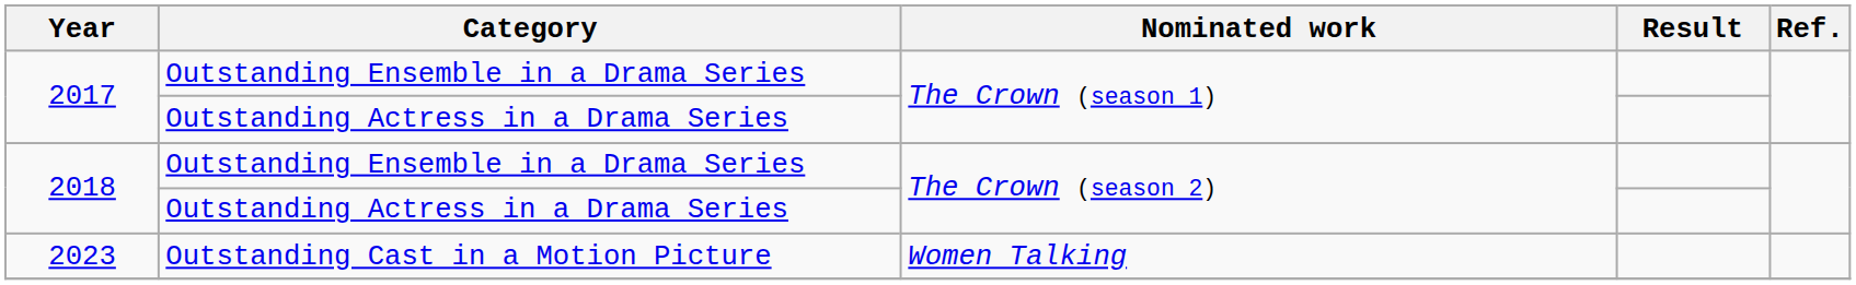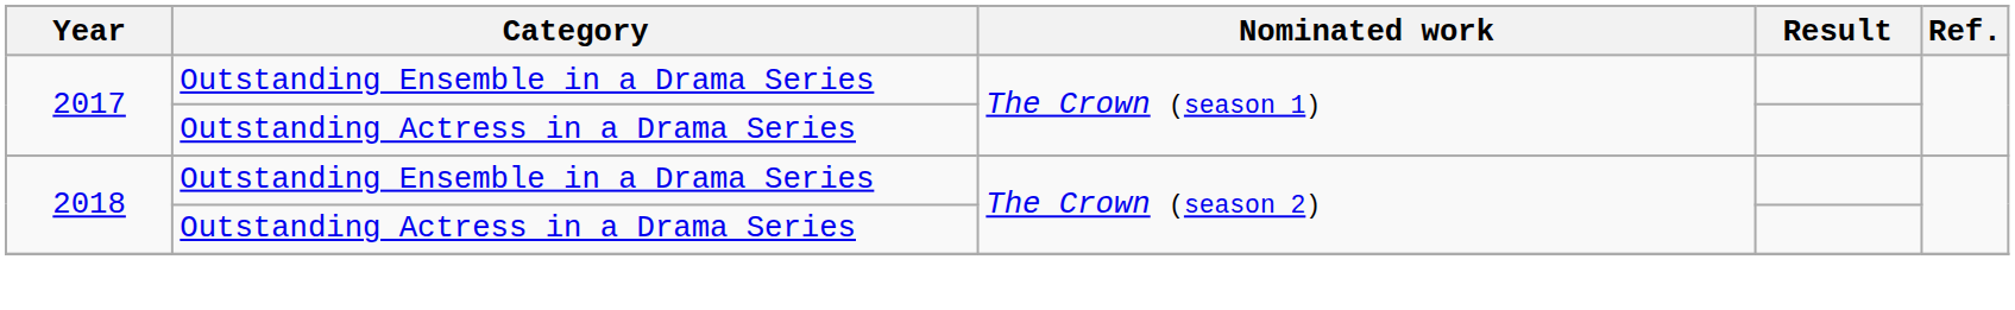 <table class=wikitable>
 <tr>
 <th scope="col" style="width:5em;">Year</th>
 <th scope="col" style="width:26em;">Category</th>
 <th scope="col" style="width:25em;">Nominated work</th>
 <th scope="col" style="width:5em;">Result</th>
 <th>Ref.</th>
 </tr>
 <tr>
 <td style="text-align:center;", rowspan="2"><a href='#'>2017</a></td>
 <td><a href='#'>Outstanding Ensemble in a Drama Series</a></td>
 <td rowspan="2"><em><a href='#'>The Crown</a></em> <small> (<a href='#'>season 1</a>) </small></td>
 <td></td>
 <td style="text-align:center;", rowspan="2"></td>
 </tr>
 <tr>
 <td><a href='#'>Outstanding Actress in a Drama Series</a></td>
 <td></td>
 </tr>
 <tr>
 <td style="text-align:center;", rowspan="2"><a href='#'>2018</a></td>
 <td><a href='#'>Outstanding Ensemble in a Drama Series</a></td>
 <td rowspan=2><em><a href='#'>The Crown</a></em> <small> (<a href='#'>season 2</a>) </small></td>
 <td></td>
 <td style="text-align:center;", rowspan="2"></td>
 </tr>
 <tr>
 <td><a href='#'>Outstanding Actress in a Drama Series</a></td>
 <td></td>
 </tr>
 <tr>
-<td style="text-align:center;"><a href='#'>2023</a></td>
-<td><a href='#'>Outstanding Cast in a Motion Picture</a></td>
-<td><em><a href='#'>Women Talking</a></em></td>
-<td></td>
-<td style="text-align:center;"></td>
-</tr>
-<tr>
 </tr>
 </table>
